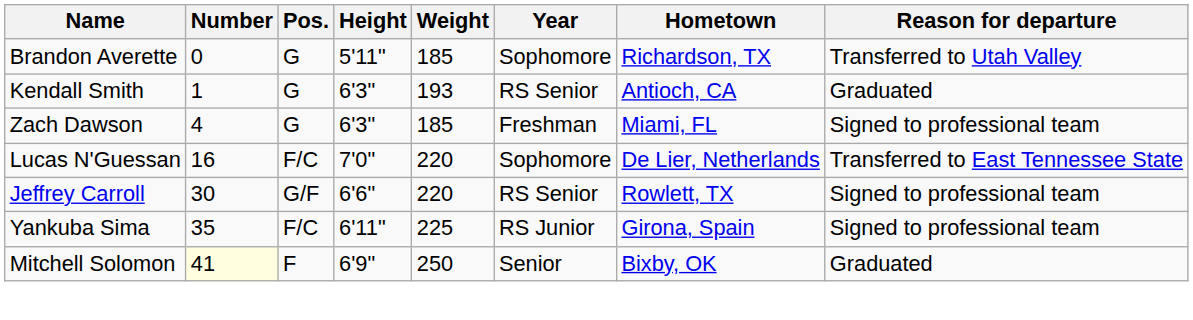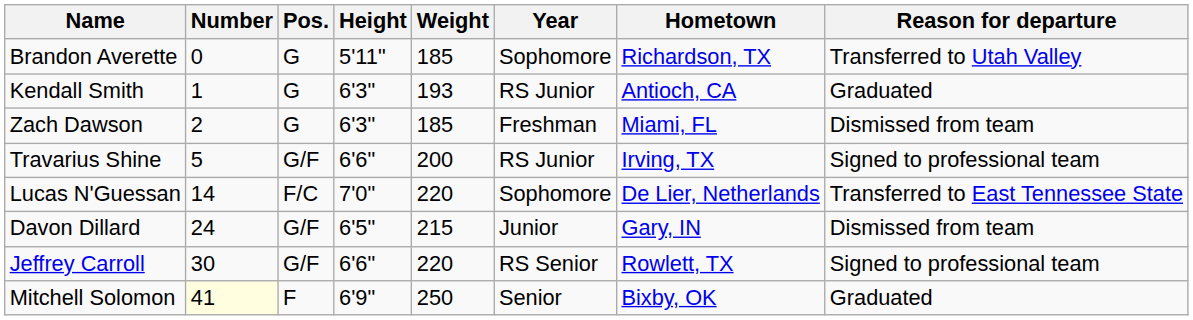 <table class="wikitable sortable" border="1">
 <tr>
 <th>Name</th>
 <th>Number</th>
 <th>Pos.</th>
 <th>Height</th>
 <th>Weight</th>
 <th>Year</th>
 <th>Hometown</th>
 <th class="unsortable">Reason for departure</th>
 </tr>
 <tr>
 <td>Brandon Averette</td>
 <td>0</td>
 <td>G</td>
 <td>5'11"</td>
 <td>185</td>
 <td>Sophomore</td>
 <td><a href='#'>Richardson, TX</a></td>
 <td>Transferred to <a href='#'>Utah Valley</a></td>
 </tr>
 <tr>
 <td>Kendall Smith</td>
 <td>1</td>
 <td>G</td>
 <td>6'3"</td>
 <td>193</td>
-<td>RS Senior</td>
+<td>RS Junior</td>
 <td><a href='#'>Antioch, CA</a></td>
 <td>Graduated</td>
 </tr>
 <tr>
 <td>Zach Dawson</td>
-<td>4</td>
+<td>2</td>
 <td>G</td>
 <td>6'3"</td>
 <td>185</td>
 <td>Freshman</td>
 <td><a href='#'>Miami, FL</a></td>
+<td>Dismissed from team</td>
+</tr>
+<tr>
+<td>Travarius Shine</td>
+<td>5</td>
+<td>G/F</td>
+<td>6'6"</td>
+<td>200</td>
+<td>RS Junior</td>
+<td><a href='#'>Irving, TX</a></td>
 <td>Signed to professional team</td>
 </tr>
 <tr>
 <td>Lucas N'Guessan</td>
-<td>16</td>
+<td>14</td>
 <td>F/C</td>
 <td>7'0"</td>
 <td>220</td>
 <td>Sophomore</td>
 <td><a href='#'>De Lier, Netherlands</a></td>
 <td>Transferred to <a href='#'>East Tennessee State</a></td>
+</tr>
+<tr>
+<td>Davon Dillard</td>
+<td>24</td>
+<td>G/F</td>
+<td>6'5"</td>
+<td>215</td>
+<td>Junior</td>
+<td><a href='#'>Gary, IN</a></td>
+<td>Dismissed from team</td>
 </tr>
 <tr>
 <td><a href='#'>Jeffrey Carroll</a></td>
 <td>30</td>
 <td>G/F</td>
 <td>6'6"</td>
 <td>220</td>
 <td>RS Senior</td>
 <td><a href='#'>Rowlett, TX</a></td>
-<td>Signed to professional team</td>
-</tr>
-<tr>
-<td>Yankuba Sima</td>
-<td>35</td>
-<td>F/C</td>
-<td>6'11"</td>
-<td>225</td>
-<td>RS Junior</td>
-<td><a href='#'>Girona, Spain</a></td>
 <td>Signed to professional team</td>
 </tr>
 <tr>
 <td>Mitchell Solomon</td>
 <td style="background: lightyellow;">41</td>
 <td>F</td>
 <td>6'9"</td>
 <td>250</td>
 <td>Senior</td>
 <td><a href='#'>Bixby, OK</a></td>
 <td>Graduated</td>
 </tr>
 </table>
